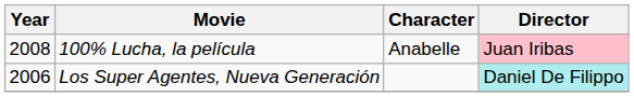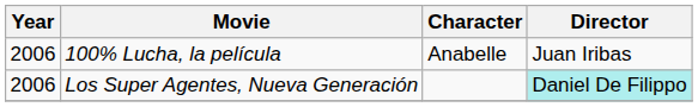 <table class="wikitable" style="font-size: 90%;">
 <tr>
 <th>Year</th>
 <th>Movie</th>
 <th>Character</th>
 <th>Director</th>
 </tr>
 <tr>
-<td>2008</td>
+<td>2006</td>
 <td><em>100% Lucha, la película</em></td>
 <td>Anabelle</td>
-<td style="background: pink;">Juan Iribas</td>
+<td>Juan Iribas</td>
 </tr>
 <tr>
 <td>2006</td>
 <td><em>Los Super Agentes, Nueva Generación</em></td>
 <td></td>
 <td style="background: paleturquoise;">Daniel De Filippo</td>
 </tr>
 <tr>
 </tr>
 </table>
